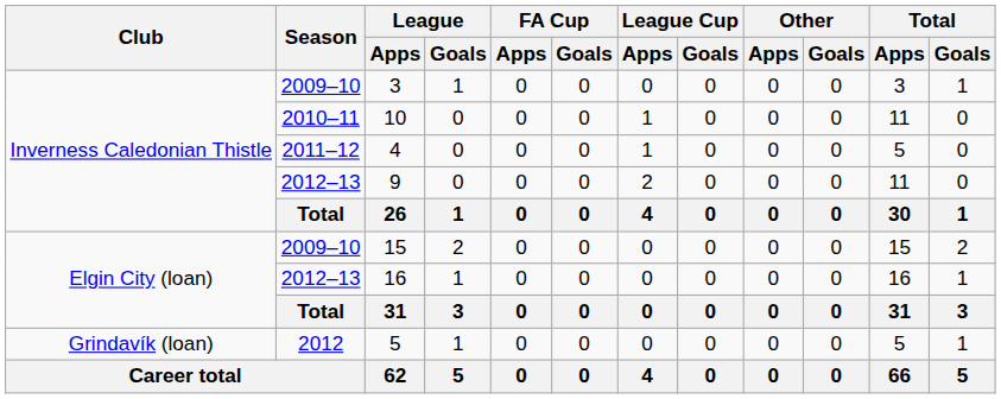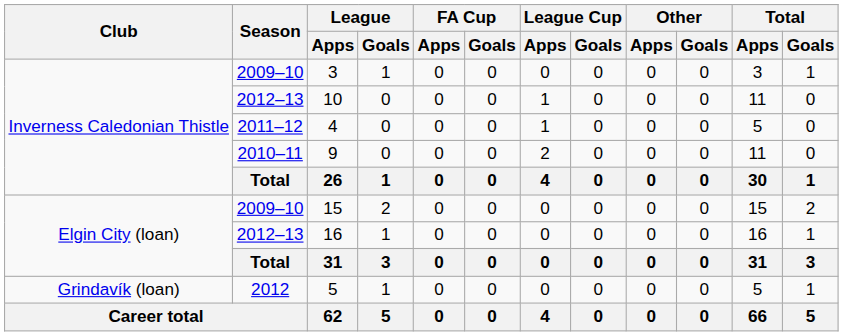 <table class="wikitable" style="text-align: center;">
 <tr>
 <th rowspan="2">Club</th>
 <th rowspan="2">Season</th>
 <th colspan="2">League</th>
 <th colspan="2">FA Cup</th>
 <th colspan="2">League Cup</th>
 <th colspan="2">Other</th>
 <th colspan="2">Total</th>
 </tr>
 <tr>
 <th>Apps</th>
 <th>Goals</th>
 <th>Apps</th>
 <th>Goals</th>
 <th>Apps</th>
 <th>Goals</th>
 <th>Apps</th>
 <th>Goals</th>
 <th>Apps</th>
 <th>Goals</th>
 </tr>
 <tr>
 <td rowspan="5" valign="center"><a href='#'>Inverness Caledonian Thistle</a></td>
 <td><a href='#'>2009–10</a></td>
 <td>3</td>
 <td>1</td>
 <td>0</td>
 <td>0</td>
 <td>0</td>
 <td>0</td>
 <td>0</td>
 <td>0</td>
 <td>3</td>
 <td>1</td>
 </tr>
 <tr>
-<td><a href='#'>2010–11</a></td>
+<td><a href='#'>2012–13</a></td>
 <td>10</td>
 <td>0</td>
 <td>0</td>
 <td>0</td>
 <td>1</td>
 <td>0</td>
 <td>0</td>
 <td>0</td>
 <td>11</td>
 <td>0</td>
 </tr>
 <tr>
 <td><a href='#'>2011–12</a></td>
 <td>4</td>
 <td>0</td>
 <td>0</td>
 <td>0</td>
 <td>1</td>
 <td>0</td>
 <td>0</td>
 <td>0</td>
 <td>5</td>
 <td>0</td>
 </tr>
 <tr>
-<td><a href='#'>2012–13</a></td>
+<td><a href='#'>2010–11</a></td>
 <td>9</td>
 <td>0</td>
 <td>0</td>
 <td>0</td>
 <td>2</td>
 <td>0</td>
 <td>0</td>
 <td>0</td>
 <td>11</td>
 <td>0</td>
 </tr>
 <tr>
 <th>Total</th>
 <th>26</th>
 <th>1</th>
 <th>0</th>
 <th>0</th>
 <th>4</th>
 <th>0</th>
 <th>0</th>
 <th>0</th>
 <th>30</th>
 <th>1</th>
 </tr>
 <tr>
 <td rowspan="3" valign="center"><a href='#'>Elgin City</a> (loan)</td>
 <td><a href='#'>2009–10</a></td>
 <td>15</td>
 <td>2</td>
 <td>0</td>
 <td>0</td>
 <td>0</td>
 <td>0</td>
 <td>0</td>
 <td>0</td>
 <td>15</td>
 <td>2</td>
 </tr>
 <tr>
 <td><a href='#'>2012–13</a></td>
 <td>16</td>
 <td>1</td>
 <td>0</td>
 <td>0</td>
 <td>0</td>
 <td>0</td>
 <td>0</td>
 <td>0</td>
 <td>16</td>
 <td>1</td>
 </tr>
 <tr>
 <th>Total</th>
 <th>31</th>
 <th>3</th>
 <th>0</th>
 <th>0</th>
 <th>0</th>
 <th>0</th>
 <th>0</th>
 <th>0</th>
 <th>31</th>
 <th>3</th>
 </tr>
 <tr>
 <td rowspan="1" valign="center"><a href='#'>Grindavík</a> (loan)</td>
 <td><a href='#'>2012</a></td>
 <td>5</td>
 <td>1</td>
 <td>0</td>
 <td>0</td>
 <td>0</td>
 <td>0</td>
 <td>0</td>
 <td>0</td>
 <td>5</td>
 <td>1</td>
 </tr>
 <tr>
 <th colspan="2">Career total</th>
 <th>62</th>
 <th>5</th>
 <th>0</th>
 <th>0</th>
 <th>4</th>
 <th>0</th>
 <th>0</th>
 <th>0</th>
 <th>66</th>
 <th>5</th>
 </tr>
 </table>
